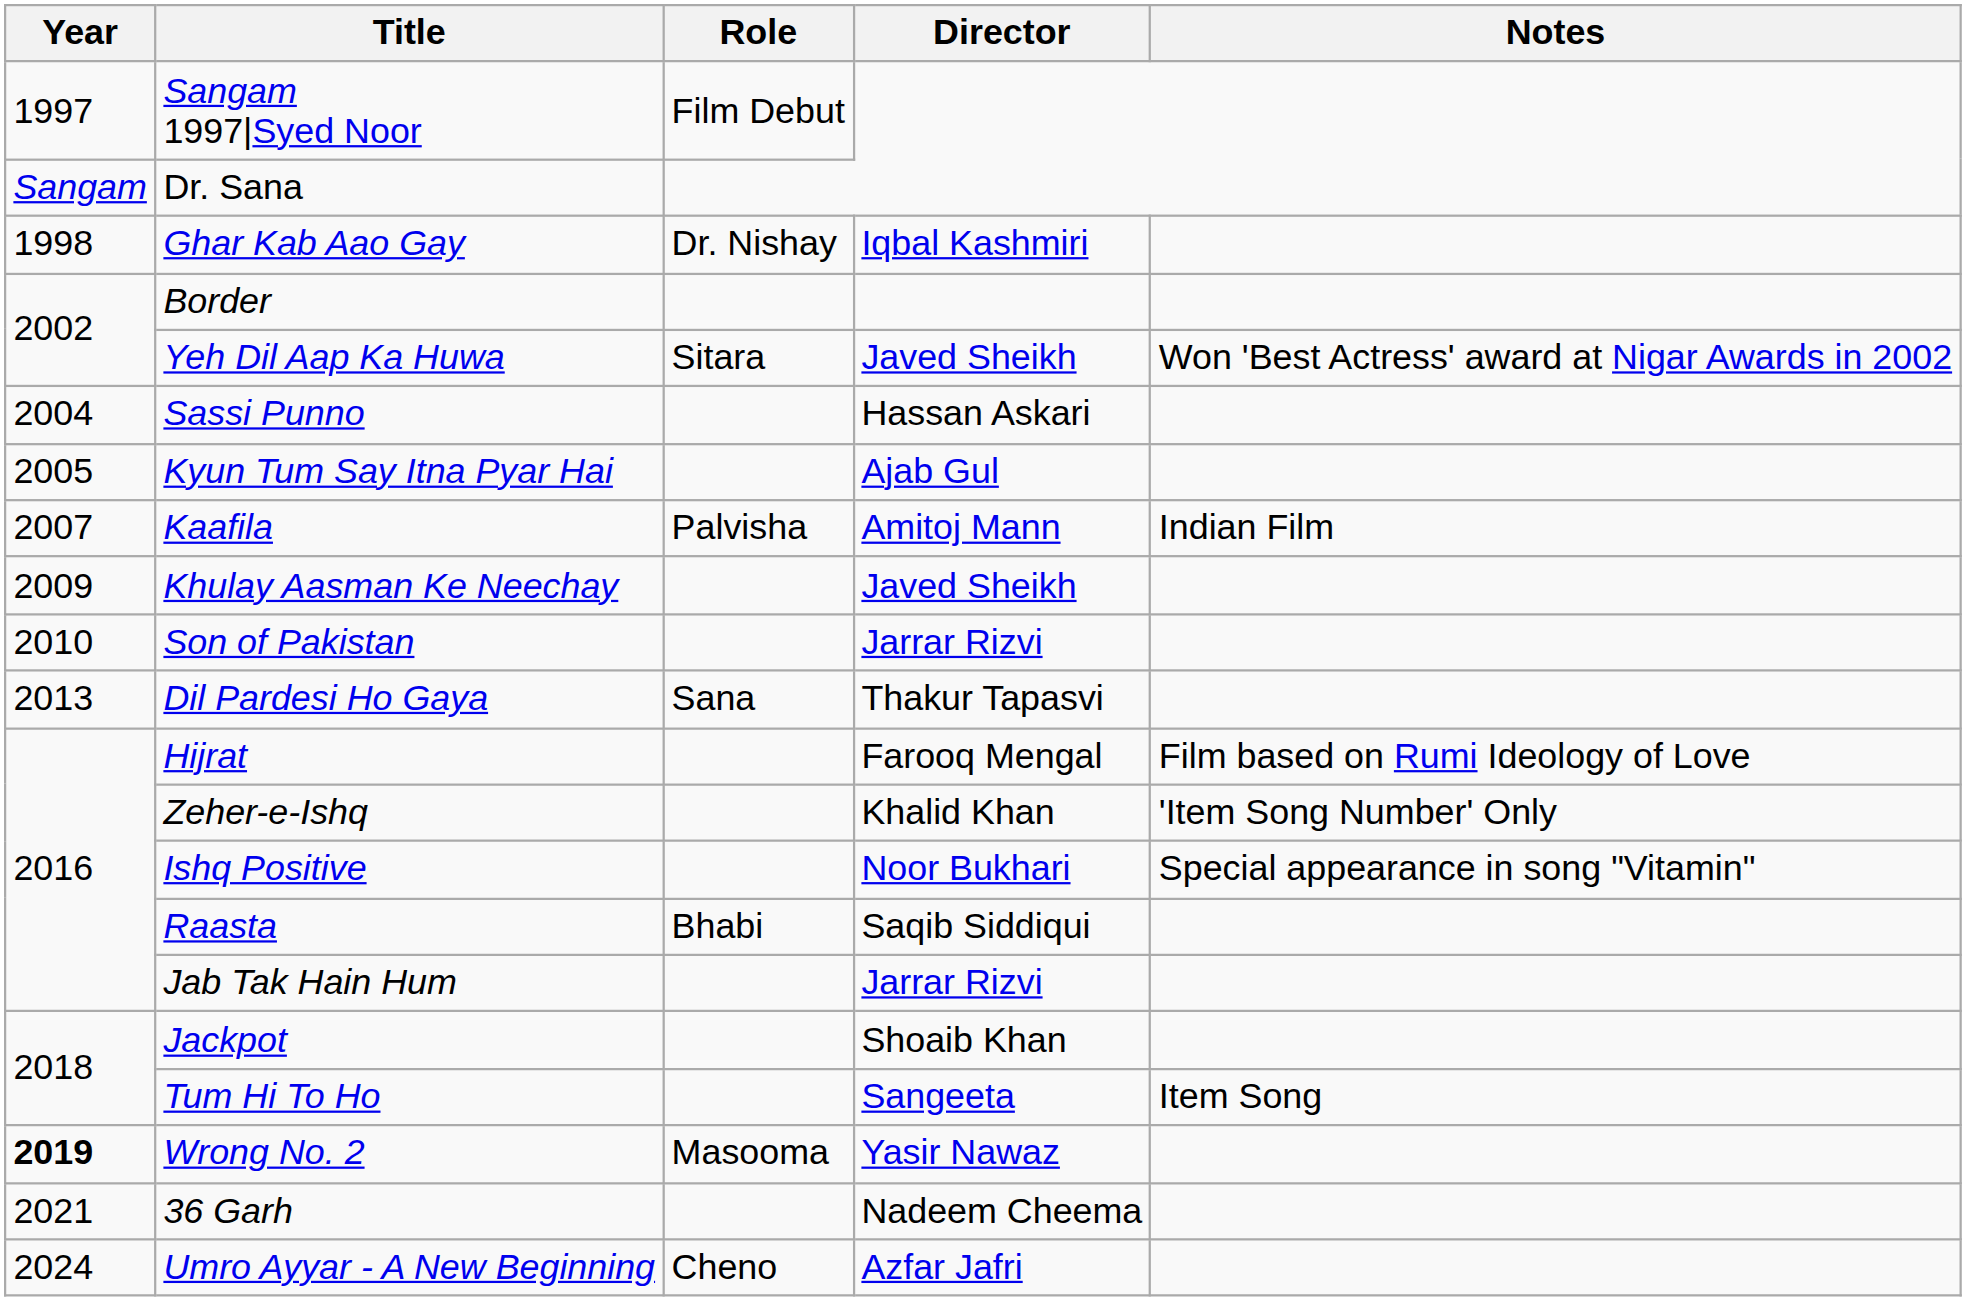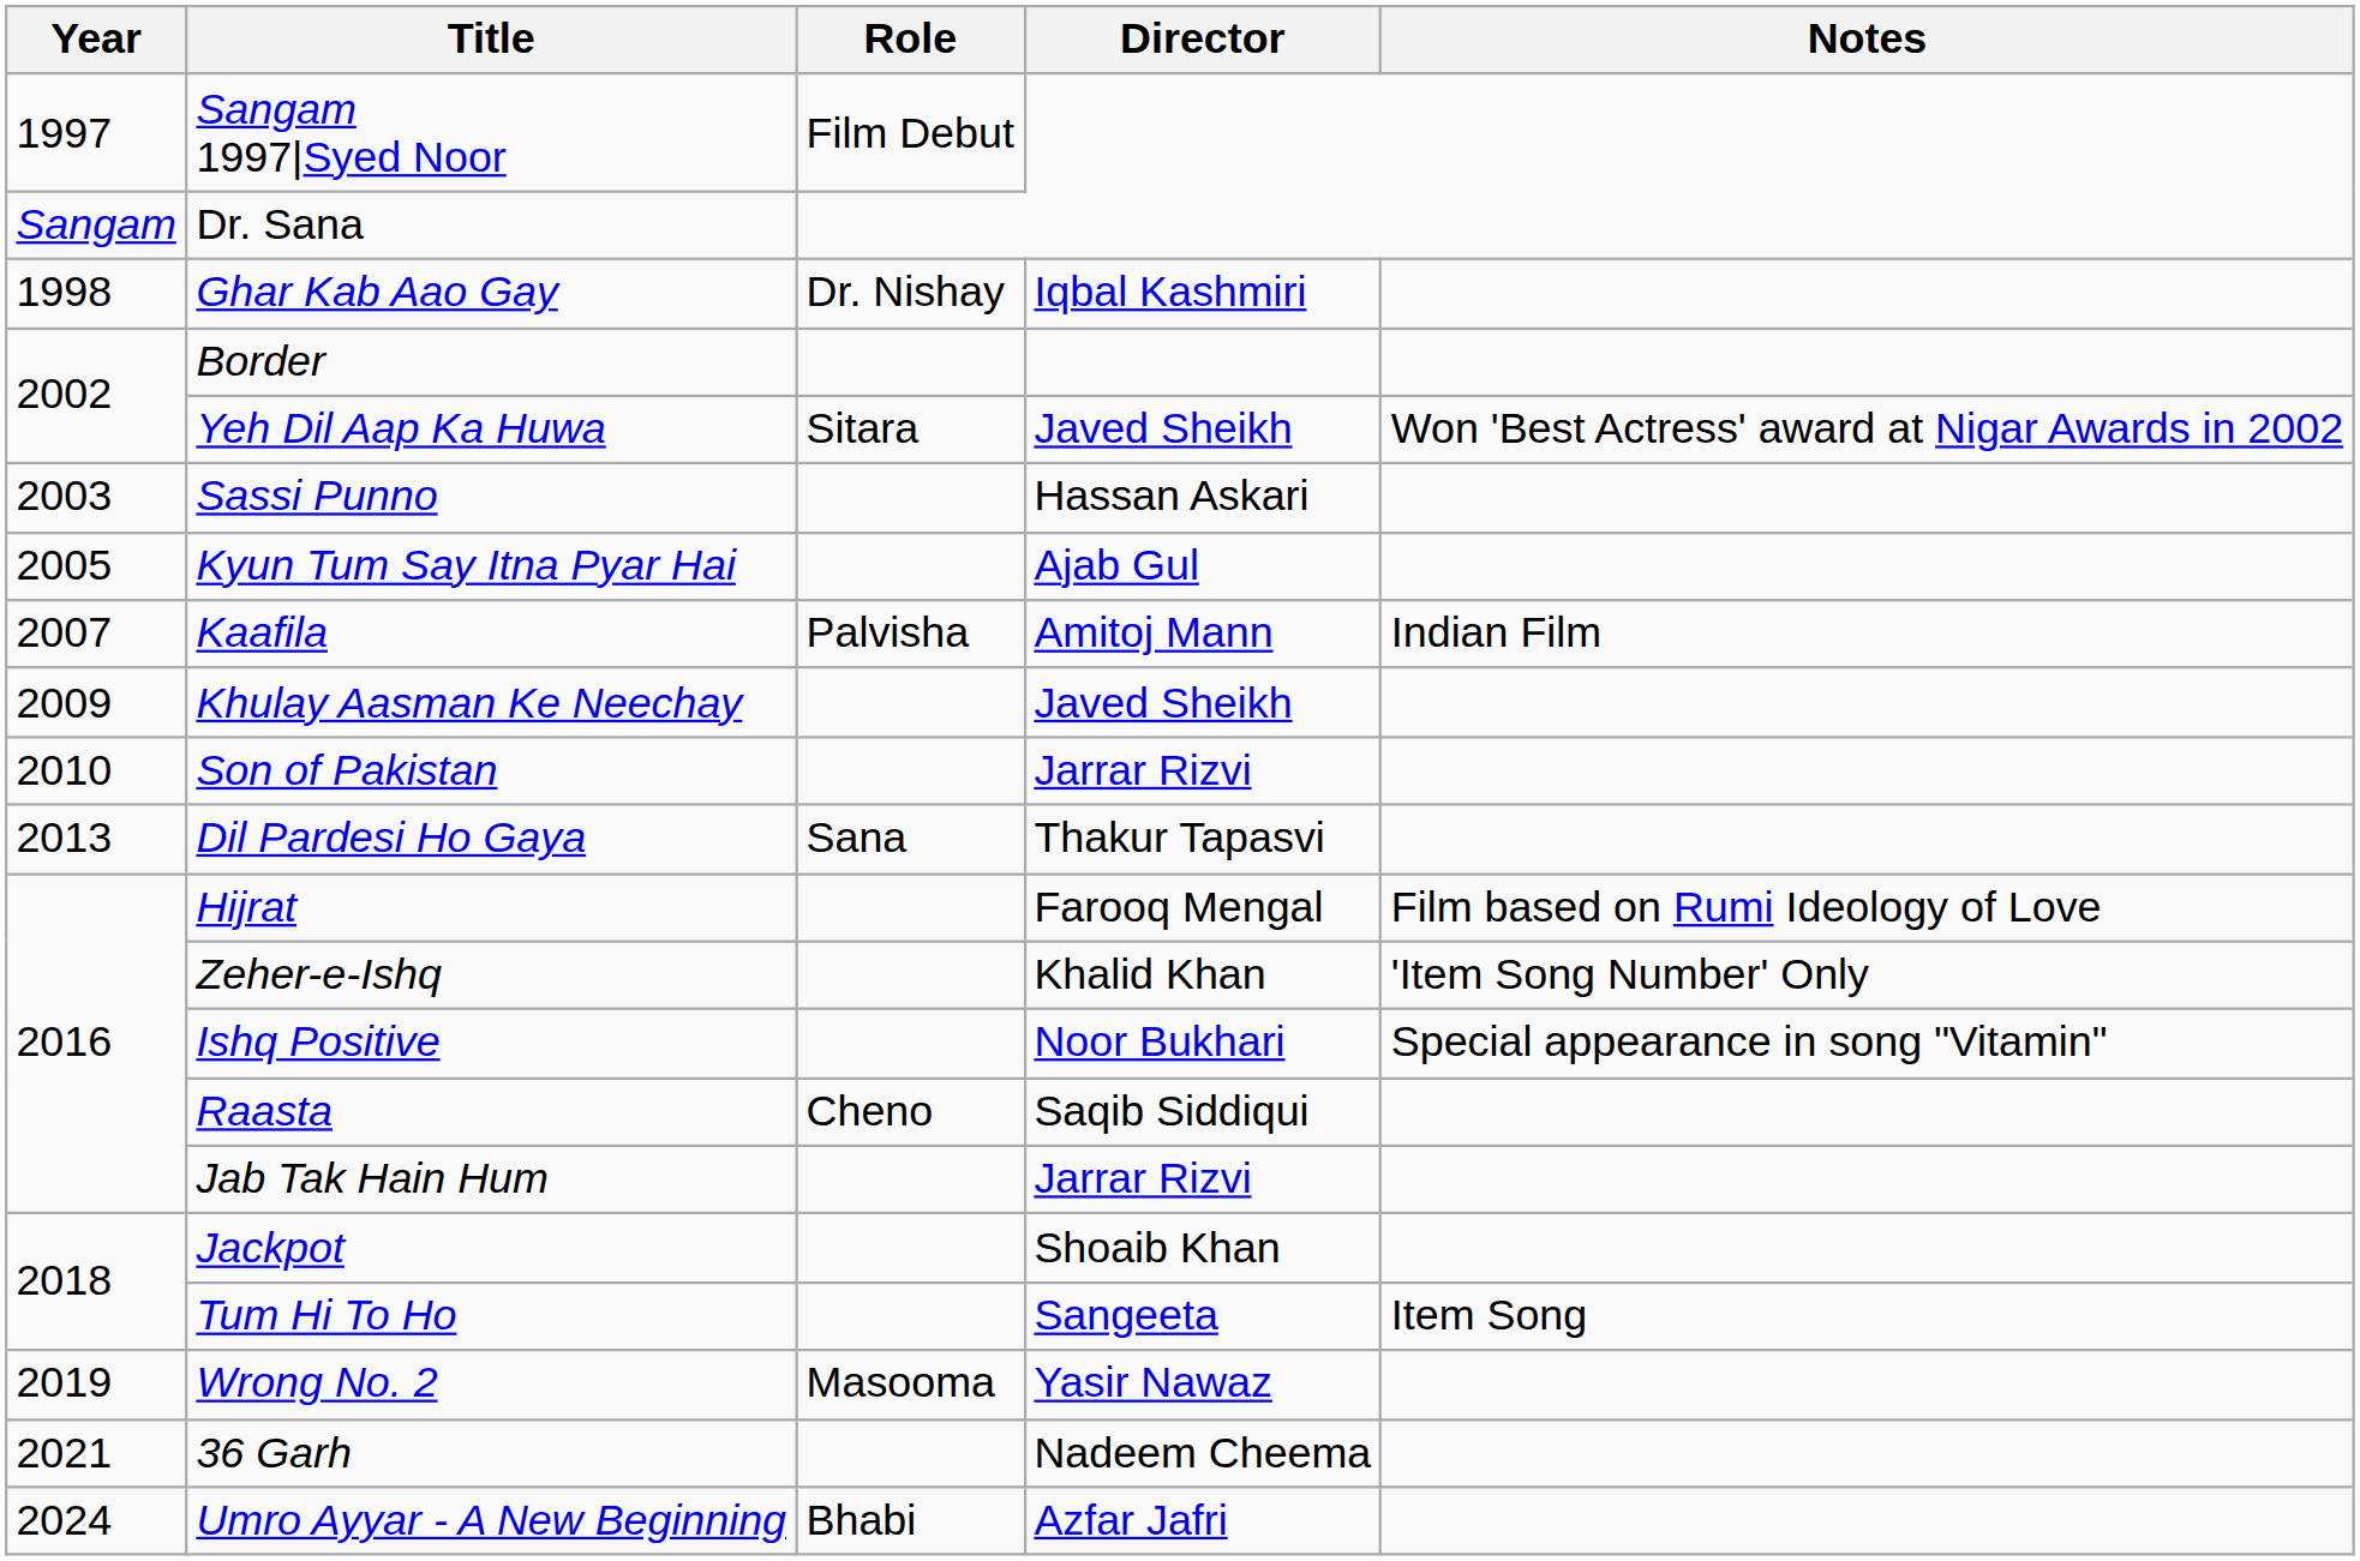 <table class="wikitable">
 <tr>
 <th>Year</th>
 <th>Title</th>
 <th>Role</th>
 <th>Director</th>
 <th>Notes</th>
 </tr>
 <tr>
 <td>1997</td>
 <td><em><a href='#'>Sangam</a></em><br>1997|<a href='#'>Syed Noor</a></td>
 <td>Film Debut</td>
 </tr>
 <tr>
 <td><em><a href='#'>Sangam</a></em></td>
 <td>Dr. Sana</td>
 </tr>
 <tr>
 <td>1998</td>
 <td><em><a href='#'>Ghar Kab Aao Gay</a></em></td>
 <td>Dr. Nishay</td>
 <td><a href='#'>Iqbal Kashmiri</a></td>
 <td></td>
 </tr>
 <tr>
 <td rowspan="2">2002</td>
 <td><em>Border</em></td>
 <td></td>
 <td></td>
 <td></td>
 </tr>
 <tr>
 <td><em><a href='#'>Yeh Dil Aap Ka Huwa</a></em></td>
 <td>Sitara</td>
 <td><a href='#'>Javed Sheikh</a></td>
 <td>Won 'Best Actress' award at <a href='#'>Nigar Awards in 2002</a></td>
 </tr>
 <tr>
-<td>2004</td>
+<td>2003</td>
 <td><em><a href='#'>Sassi Punno</a></em></td>
 <td></td>
 <td>Hassan Askari</td>
 <td></td>
 </tr>
 <tr>
 <td>2005</td>
 <td><em><a href='#'>Kyun Tum Say Itna Pyar Hai</a></em></td>
 <td></td>
 <td><a href='#'>Ajab Gul</a></td>
 <td></td>
 </tr>
 <tr>
 <td>2007</td>
 <td><em><a href='#'>Kaafila</a></em></td>
 <td>Palvisha</td>
 <td><a href='#'>Amitoj Mann</a></td>
 <td>Indian Film</td>
 </tr>
 <tr>
 <td>2009</td>
 <td><em><a href='#'>Khulay Aasman Ke Neechay</a></em></td>
 <td></td>
 <td><a href='#'>Javed Sheikh</a></td>
 <td></td>
 </tr>
 <tr>
 <td>2010</td>
 <td><em><a href='#'>Son of Pakistan</a></em></td>
 <td></td>
 <td><a href='#'>Jarrar Rizvi</a></td>
 <td></td>
 </tr>
 <tr>
 <td>2013</td>
 <td><em><a href='#'>Dil Pardesi Ho Gaya</a></em></td>
 <td>Sana</td>
 <td>Thakur Tapasvi</td>
 <td></td>
 </tr>
 <tr>
 <td rowspan="5">2016</td>
 <td><em><a href='#'>Hijrat</a></em></td>
 <td></td>
 <td>Farooq Mengal</td>
 <td>Film based on <a href='#'>Rumi</a> Ideology of Love</td>
 </tr>
 <tr>
 <td><em>Zeher-e-Ishq</em></td>
 <td></td>
 <td>Khalid Khan</td>
 <td>'Item Song Number' Only</td>
 </tr>
 <tr>
 <td><em><a href='#'>Ishq Positive</a></em></td>
 <td></td>
 <td><a href='#'>Noor Bukhari</a></td>
 <td>Special appearance in song "Vitamin"</td>
 </tr>
 <tr>
 <td><em><a href='#'>Raasta</a></em></td>
-<td>Bhabi</td>
+<td>Cheno</td>
 <td>Saqib Siddiqui</td>
 <td></td>
 </tr>
 <tr>
 <td><em>Jab Tak Hain Hum</em></td>
 <td></td>
 <td><a href='#'>Jarrar Rizvi</a></td>
 <td></td>
 </tr>
 <tr>
 <td rowspan="2">2018</td>
 <td><em><a href='#'>Jackpot</a></em></td>
 <td></td>
 <td>Shoaib Khan</td>
 <td></td>
 </tr>
 <tr>
 <td><em><a href='#'>Tum Hi To Ho</a></em></td>
 <td></td>
 <td><a href='#'>Sangeeta</a></td>
 <td>Item Song</td>
 </tr>
 <tr>
-<td><strong>2019</strong></td>
+<td>2019</td>
 <td><em><a href='#'>Wrong No. 2</a></em></td>
 <td>Masooma</td>
 <td><a href='#'>Yasir Nawaz</a></td>
 <td></td>
 </tr>
 <tr>
 <td>2021</td>
 <td><em>36 Garh</em></td>
 <td></td>
 <td>Nadeem Cheema</td>
 <td></td>
 </tr>
 <tr>
 <td>2024</td>
 <td><em><a href='#'>Umro Ayyar - A New Beginning</a></em></td>
-<td>Cheno</td>
+<td>Bhabi</td>
 <td><a href='#'>Azfar Jafri</a></td>
 <td></td>
 </tr>
 </table>
